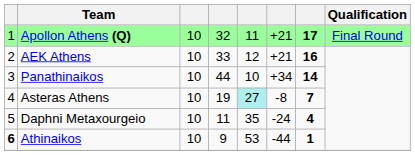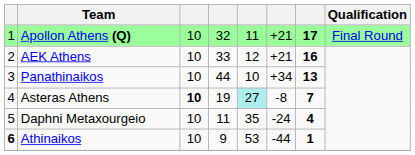 <table class="wikitable" style="text-align: center; font-size:100%">
 <tr>
 <th></th>
 <th width=190>Team</th>
 <th width=28></th>
 <th width=28></th>
 <th width=28></th>
 <th width=28></th>
 <th width=28></th>
 <th>Qualification</th>
 </tr>
 <tr bgcolor=#9AFF9A>
 <td>1</td>
 <td align=left><a href='#'>Apollon Athens</a> <strong>(Q)</strong></td>
 <td>10</td>
 <td>32</td>
 <td>11</td>
 <td>+21</td>
 <td><strong>17</strong></td>
 <td><a href='#'>Final Round</a></td>
 </tr>
 <tr>
 <td>2</td>
 <td align=left><a href='#'>AEK Athens</a></td>
 <td>10</td>
 <td>33</td>
 <td>12</td>
 <td>+21</td>
 <td><strong>16</strong></td>
 <td rowspan=5></td>
 </tr>
 <tr>
 <td>3</td>
 <td align=left><a href='#'>Panathinaikos</a></td>
 <td>10</td>
 <td>44</td>
 <td>10</td>
 <td>+34</td>
-<td><strong>14</strong></td>
+<td><strong>13</strong></td>
 </tr>
 <tr>
 <td>4</td>
 <td align=left>Asteras Athens</td>
-<td>10</td>
+<td><strong>10</strong></td>
 <td>19</td>
 <td style="background: paleturquoise;">27</td>
 <td>-8</td>
 <td><strong>7</strong></td>
 </tr>
 <tr>
 <td>5</td>
 <td align=left>Daphni Metaxourgeio</td>
 <td>10</td>
 <td>11</td>
 <td>35</td>
 <td>-24</td>
 <td><strong>4</strong></td>
 </tr>
 <tr>
 <td><strong>6</strong></td>
 <td align=left><a href='#'>Athinaikos</a></td>
 <td>10</td>
 <td>9</td>
 <td>53</td>
 <td>-44</td>
 <td><strong>1</strong></td>
 </tr>
 <tr>
 </tr>
 </table>
